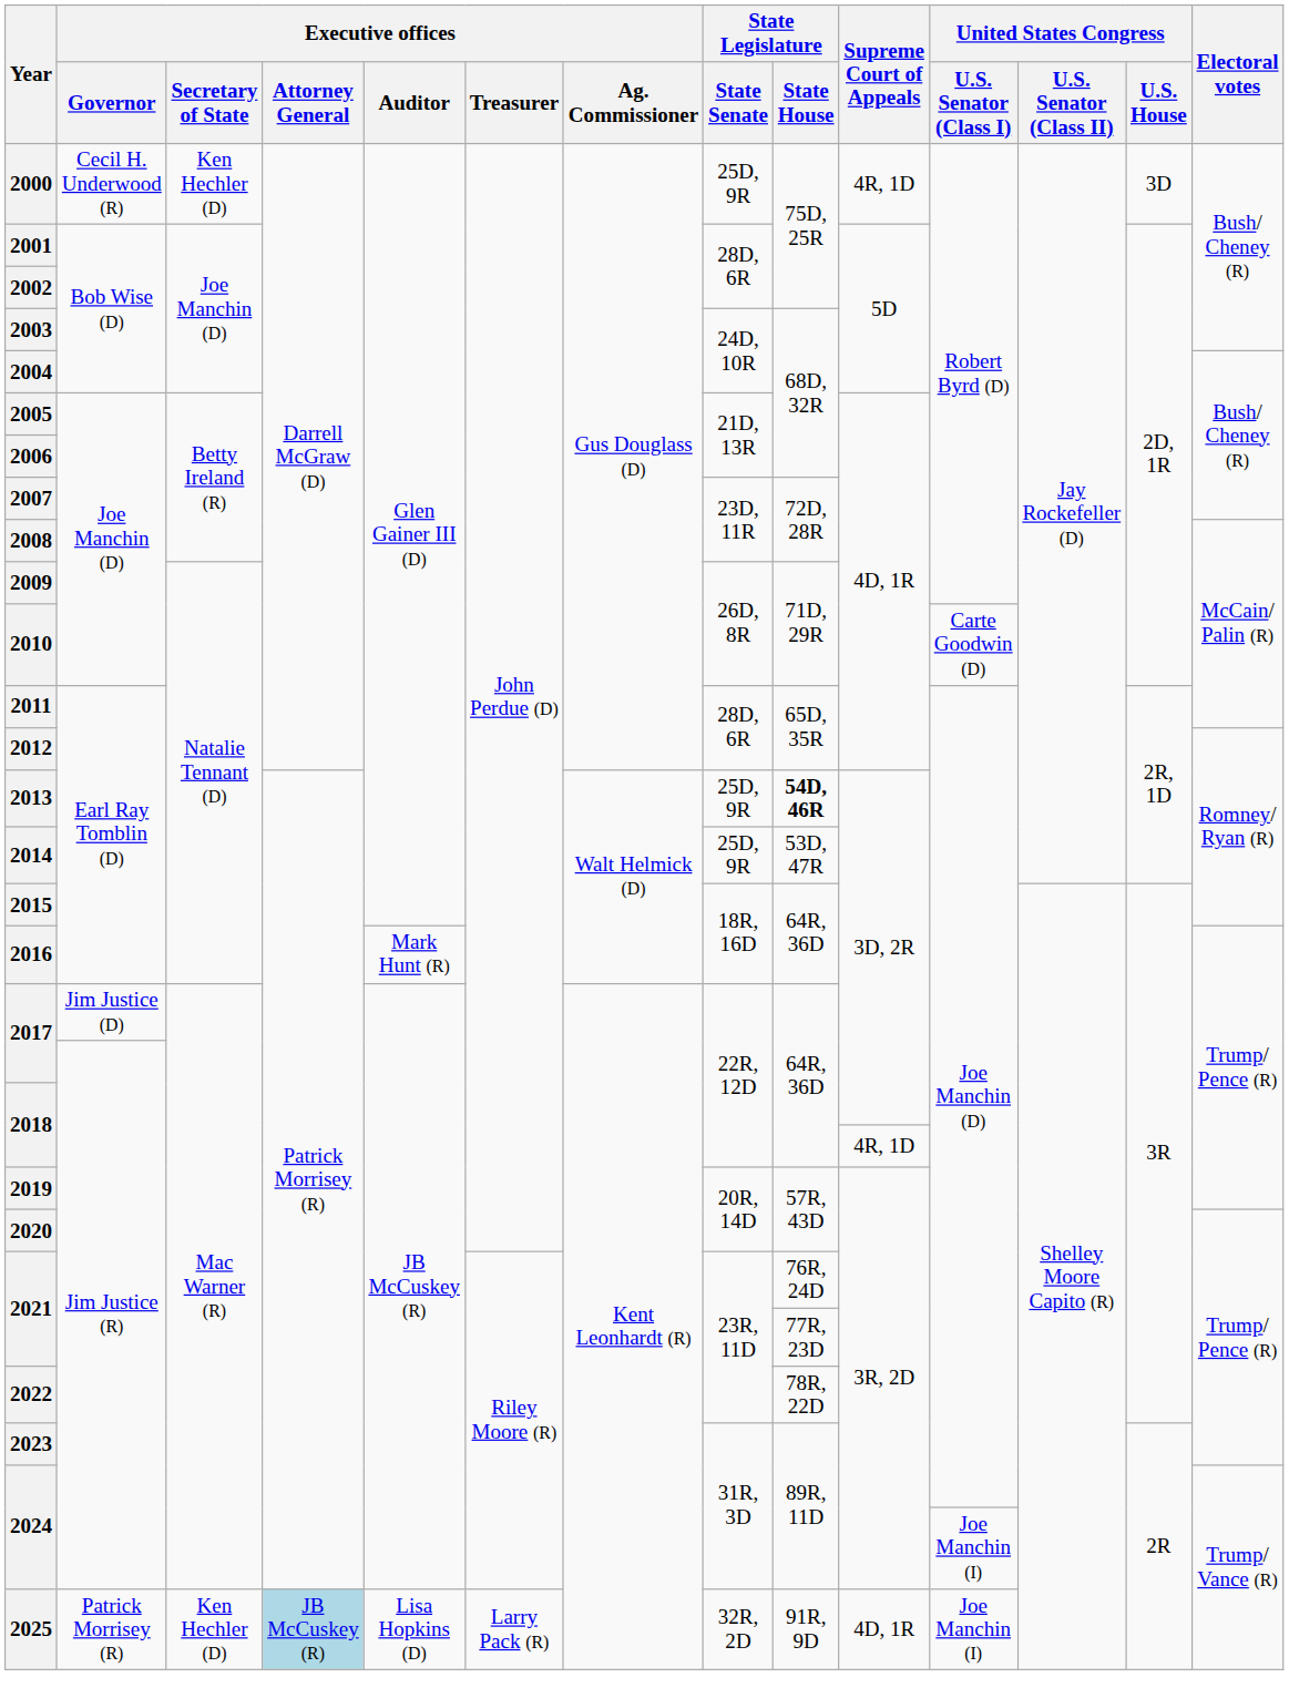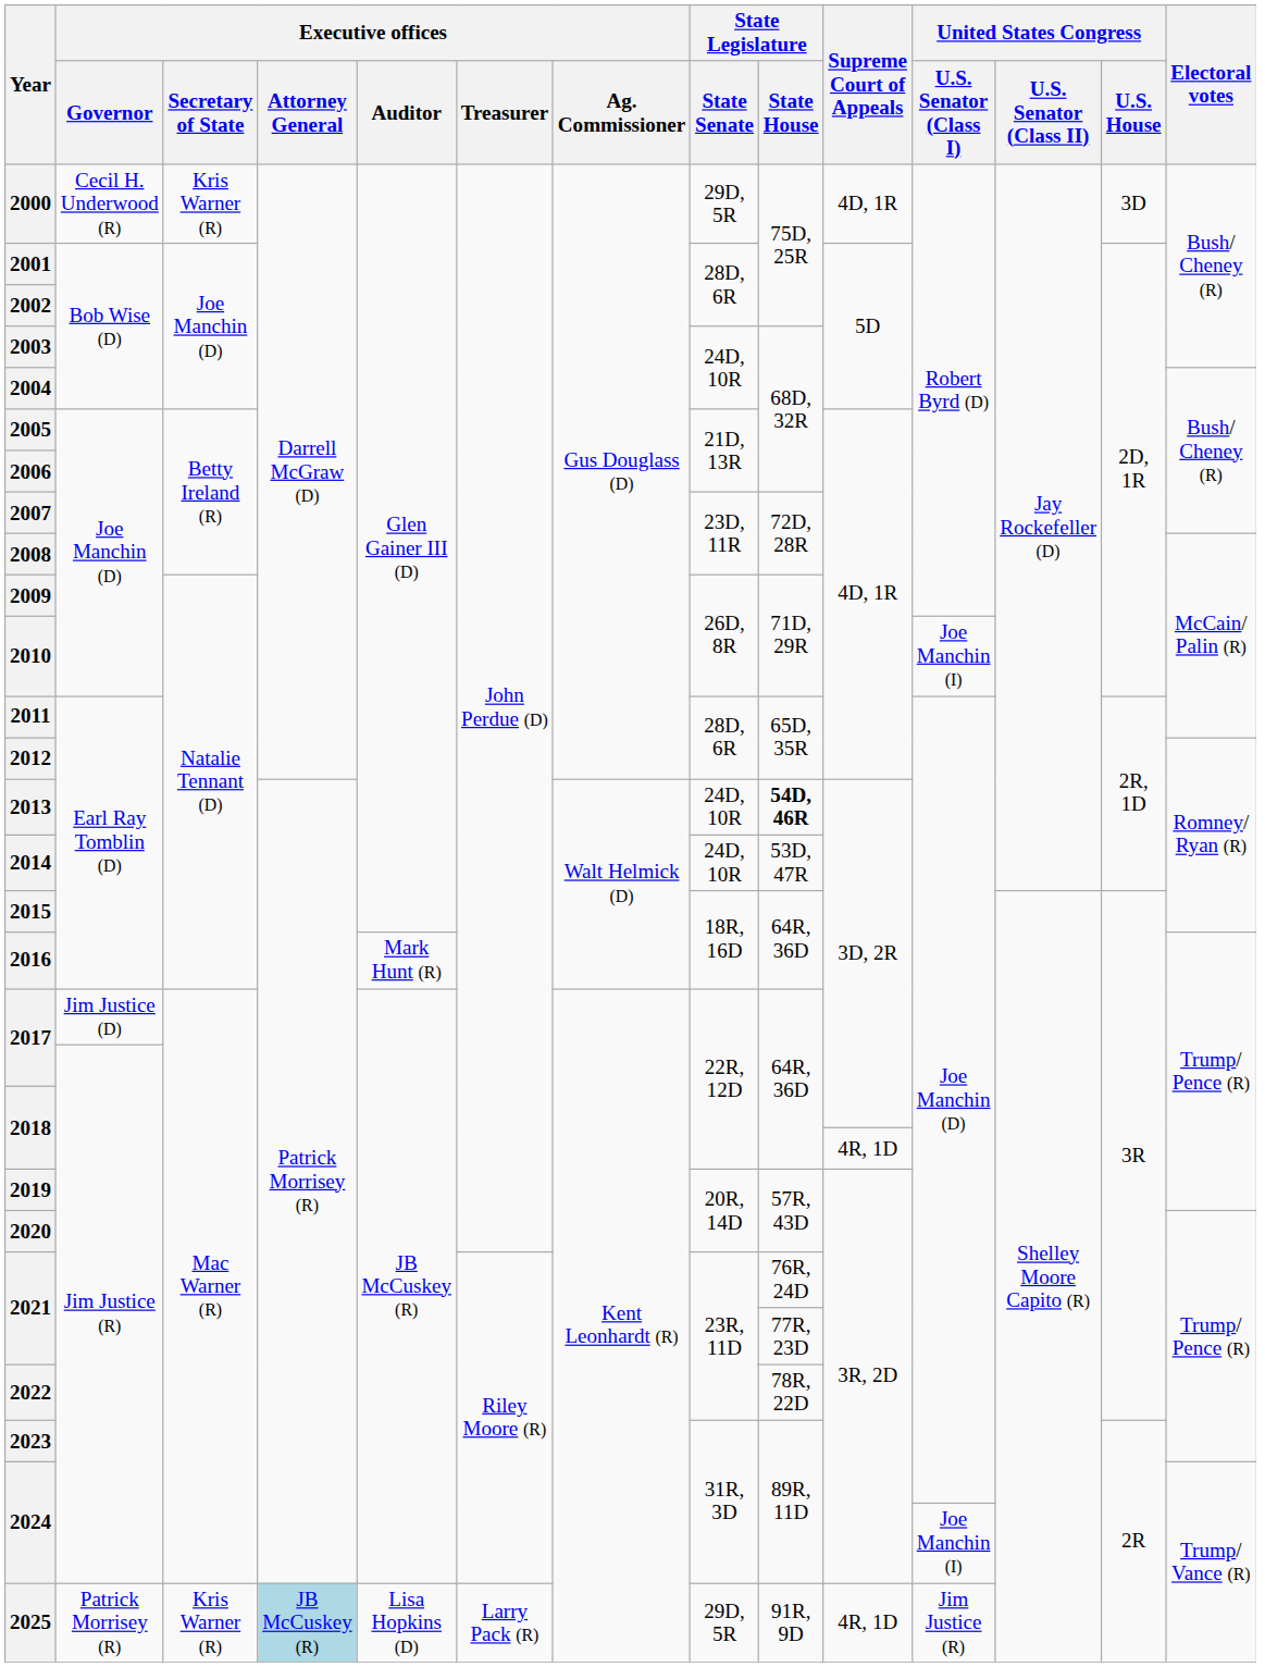 <table class="wikitable sortable sticky-header-multi" style="text-align:center">
 <tr style="height:2em">
 <th rowspan=2 class=unsortable>Year</th>
 <th colspan=6>Executive offices</th>
 <th colspan=2><a href='#'>State Legislature</a></th>
 <th rowspan=2 class=unsortable><a href='#'>Supreme<br>Court of<br>Appeals</a></th>
 <th colspan=3><a href='#'>United States Congress</a></th>
 <th rowspan=2 class=unsortable><a href='#'>Electoral<br>votes</a></th>
 </tr>
 <tr style="height:2em">
 <th class=unsortable><a href='#'>Governor</a></th>
 <th class=unsortable><a href='#'>Secretary of State</a></th>
 <th class=unsortable><a href='#'>Attorney General</a></th>
 <th class=unsortable>Auditor</th>
 <th class=unsortable>Treasurer</th>
 <th class=unsortable>Ag. Commissioner</th>
 <th class=unsortable><a href='#'>State Senate</a></th>
 <th class=unsortable><a href='#'>State House</a></th>
 <th class=unsortable><a href='#'>U.S. Senator (Class I)</a></th>
 <th class=unsortable><a href='#'>U.S. Senator (Class II)</a></th>
 <th class=unsortable><a href='#'>U.S. House</a></th>
 </tr>
 <tr style="height:2em">
 <th>2000</th>
 <td><a href='#'>Cecil H. Underwood</a> <small>(R)</small></td>
-<td><a href='#'>Ken Hechler</a> <small>(D)</small></td>
+<td rowspan=1 ><a href='#'>Kris Warner</a> <small>(R)</small></td>
 <td rowspan=13 ><a href='#'>Darrell McGraw</a> <small>(D)</small></td>
 <td rowspan=16 ><a href='#'>Glen Gainer III</a> <small>(D)</small></td>
 <td rowspan=23 ><a href='#'>John Perdue</a> <small>(D)</small></td>
 <td rowspan=13 ><a href='#'>Gus Douglass</a> <small>(D)</small></td>
-<td>25D, 9R</td>
+<td>29D, 5R</td>
 <td rowspan=3 >75D, 25R</td>
-<td rowspan=1 >4R, 1D</td>
+<td>4D, 1R</td>
 <td rowspan=10 ><a href='#'>Robert Byrd</a> <small>(D)</small></td>
 <td rowspan=15 ><a href='#'>Jay Rockefeller</a> <small>(D)</small></td>
 <td>3D</td>
 <td rowspan=4 ><a href='#'>Bush</a>/<br><a href='#'>Cheney</a> <small>(R)</small> </td>
 </tr>
 <tr style="height:2em">
 <th>2001</th>
 <td rowspan=4 ><a href='#'>Bob Wise</a> <small>(D)</small></td>
 <td rowspan=4 ><a href='#'>Joe Manchin</a> <small>(D)</small></td>
 <td rowspan=2 >28D, 6R</td>
 <td rowspan=4 >5D</td>
 <td rowspan=10 >2D, 1R</td>
 </tr>
 <tr style="height:2em">
 <th>2002</th>
 </tr>
 <tr style="height:2em">
 <th>2003</th>
 <td rowspan=2 >24D, 10R</td>
 <td rowspan=4 >68D, 32R</td>
 </tr>
 <tr style="height:2em">
 <th>2004</th>
 <td rowspan=4 ><a href='#'>Bush</a>/<br><a href='#'>Cheney</a> <small>(R)</small> </td>
 </tr>
 <tr style="height:2em">
 <th>2005</th>
 <td rowspan=6 ><a href='#'>Joe Manchin</a> <small>(D)</small></td>
 <td rowspan=4 ><a href='#'>Betty Ireland</a> <small>(R)</small></td>
 <td rowspan=2 >21D, 13R</td>
 <td rowspan=8 >4D, 1R</td>
 </tr>
 <tr style="height:2em">
 <th>2006</th>
 </tr>
 <tr style="height:2em">
 <th>2007</th>
 <td rowspan=2 >23D, 11R</td>
 <td rowspan=2 >72D, 28R</td>
 </tr>
 <tr style="height:2em">
 <th>2008</th>
 <td rowspan=4 ><a href='#'>McCain</a>/<br><a href='#'>Palin</a> <small>(R)</small> </td>
 </tr>
 <tr style="height:2em">
 <th>2009</th>
 <td rowspan=8 ><a href='#'>Natalie Tennant</a> <small>(D)</small></td>
 <td rowspan=2 >26D, 8R</td>
 <td rowspan=2 >71D, 29R</td>
 </tr>
 <tr style="height:2em">
 <th>2010</th>
-<td><a href='#'>Carte Goodwin</a> <small>(D)</small></td>
+<td><a href='#'>Joe Manchin</a> <small>(I)</small></td>
 </tr>
 <tr style="height:2em">
 <th>2011</th>
 <td rowspan=6 ><a href='#'>Earl Ray Tomblin</a> <small>(D)</small></td>
 <td rowspan=2 >28D, 6R</td>
 <td rowspan=2 >65D, 35R</td>
 <td rowspan=18 ><a href='#'>Joe Manchin</a> <small>(D)</small></td>
 <td rowspan=4 >2R, 1D</td>
 </tr>
 <tr style="height:2em">
 <th>2012</th>
 <td rowspan=4 ><a href='#'>Romney</a>/<br><a href='#'>Ryan</a> <small>(R)</small> </td>
 </tr>
 <tr style="height:2em">
 <th>2013</th>
 <td rowspan=17 ><a href='#'>Patrick Morrisey</a> <small>(R)</small></td>
 <td rowspan=4 ><a href='#'>Walt Helmick</a> <small>(D)</small></td>
-<td>25D, 9R</td>
+<td>24D, 10R</td>
 <td><strong>54D, 46R</strong></td>
 <td rowspan=7 >3D, 2R</td>
 </tr>
 <tr style="height:2em">
 <th>2014</th>
-<td>25D, 9R</td>
+<td>24D, 10R</td>
 <td>53D, 47R</td>
 </tr>
 <tr style="height:2em">
 <th>2015</th>
 <td rowspan=2 >18R, 16D</td>
 <td rowspan=2 >64R, 36D</td>
 <td rowspan=16 ><a href='#'>Shelley Moore Capito</a> <small>(R)</small></td>
 <td rowspan=12 >3R</td>
 </tr>
 <tr style="height:2em">
 <th>2016</th>
 <td rowspan=1 ><a href='#'>Mark Hunt</a> <small>(R)</small></td>
 <td rowspan=6 ><a href='#'>Trump</a>/<br><a href='#'>Pence</a> <small>(R)</small> </td>
 </tr>
 <tr style="height:2em">
 <th rowspan=2>2017</th>
 <td><a href='#'>Jim Justice</a> <small>(D)</small></td>
 <td rowspan=13 ><a href='#'>Mac Warner</a> <small>(R)</small></td>
 <td rowspan=13 ><a href='#'>JB McCuskey</a> <small>(R)</small></td>
 <td rowspan=14 ><a href='#'>Kent Leonhardt</a> <small>(R)</small></td>
 <td rowspan=4 >22R, 12D</td>
 <td rowspan=4 >64R, 36D</td>
 </tr>
 <tr style="height:2em">
 <td rowspan=12 ><a href='#'>Jim Justice</a> <small>(R)</small></td>
 </tr>
 <tr style="height:2em">
 <th rowspan=2>2018</th>
 </tr>
 <tr style="height:2em">
 <td>4R, 1D</td>
 </tr>
 <tr style="height:2em">
 <th>2019</th>
 <td rowspan=2 >20R, 14D</td>
 <td rowspan=2 >57R, 43D</td>
 <td rowspan=9 >3R, 2D</td>
 </tr>
 <tr style="height:2em">
 <th>2020</th>
 <td rowspan=6 ><a href='#'>Trump</a>/<br><a href='#'>Pence</a> <small>(R)</small> </td>
 </tr>
 <tr style="height:2em">
 <th rowspan=3>2021</th>
 <td rowspan=7 ><a href='#'>Riley Moore</a> <small>(R)</small></td>
 <td rowspan=4 >23R, 11D</td>
 <td>76R, 24D</td>
 </tr>
 <tr>
 <td>77R, 23D</td>
 </tr>
 <tr>
 <td rowspan=2 >78R, 22D</td>
 </tr>
 <tr style="height:2em">
 <th>2022</th>
 </tr>
 <tr style="height:2em">
 <th>2023</th>
 <td rowspan=3 >31R, 3D</td>
 <td rowspan=3 >89R, 11D</td>
 <td rowspan=4 >2R</td>
 </tr>
 <tr style="height:2em">
 <th rowspan=2>2024</th>
 <td rowspan=3 ><a href='#'>Trump</a>/<br><a href='#'>Vance</a> <small>(R)</small> </td>
 </tr>
 <tr style="height:2em">
 <td><a href='#'>Joe Manchin</a> <small>(I)</small></td>
 </tr>
 <tr style="height:2em">
 <th>2025</th>
 <td rowspan=1 ><a href='#'>Patrick Morrisey</a> <small>(R)</small></td>
-<td><a href='#'>Ken Hechler</a> <small>(D)</small></td>
+<td rowspan=1 ><a href='#'>Kris Warner</a> <small>(R)</small></td>
 <td rowspan=1  style="background: lightblue;"><a href='#'>JB McCuskey</a> <small>(R)</small></td>
 <td><a href='#'>Lisa Hopkins</a> <small>(D)</small></td>
 <td rowspan=1 ><a href='#'>Larry Pack</a> <small>(R)</small></td>
-<td rowspan=1 >32R, 2D</td>
+<td>29D, 5R</td>
 <td rowspan=1 >91R, 9D</td>
-<td>4D, 1R</td>
-<td><a href='#'>Joe Manchin</a> <small>(I)</small></td>
+<td rowspan=1 >4R, 1D</td>
+<td rowspan=1 ><a href='#'>Jim Justice</a> <small>(R)</small></td>
 </tr>
 </table>
